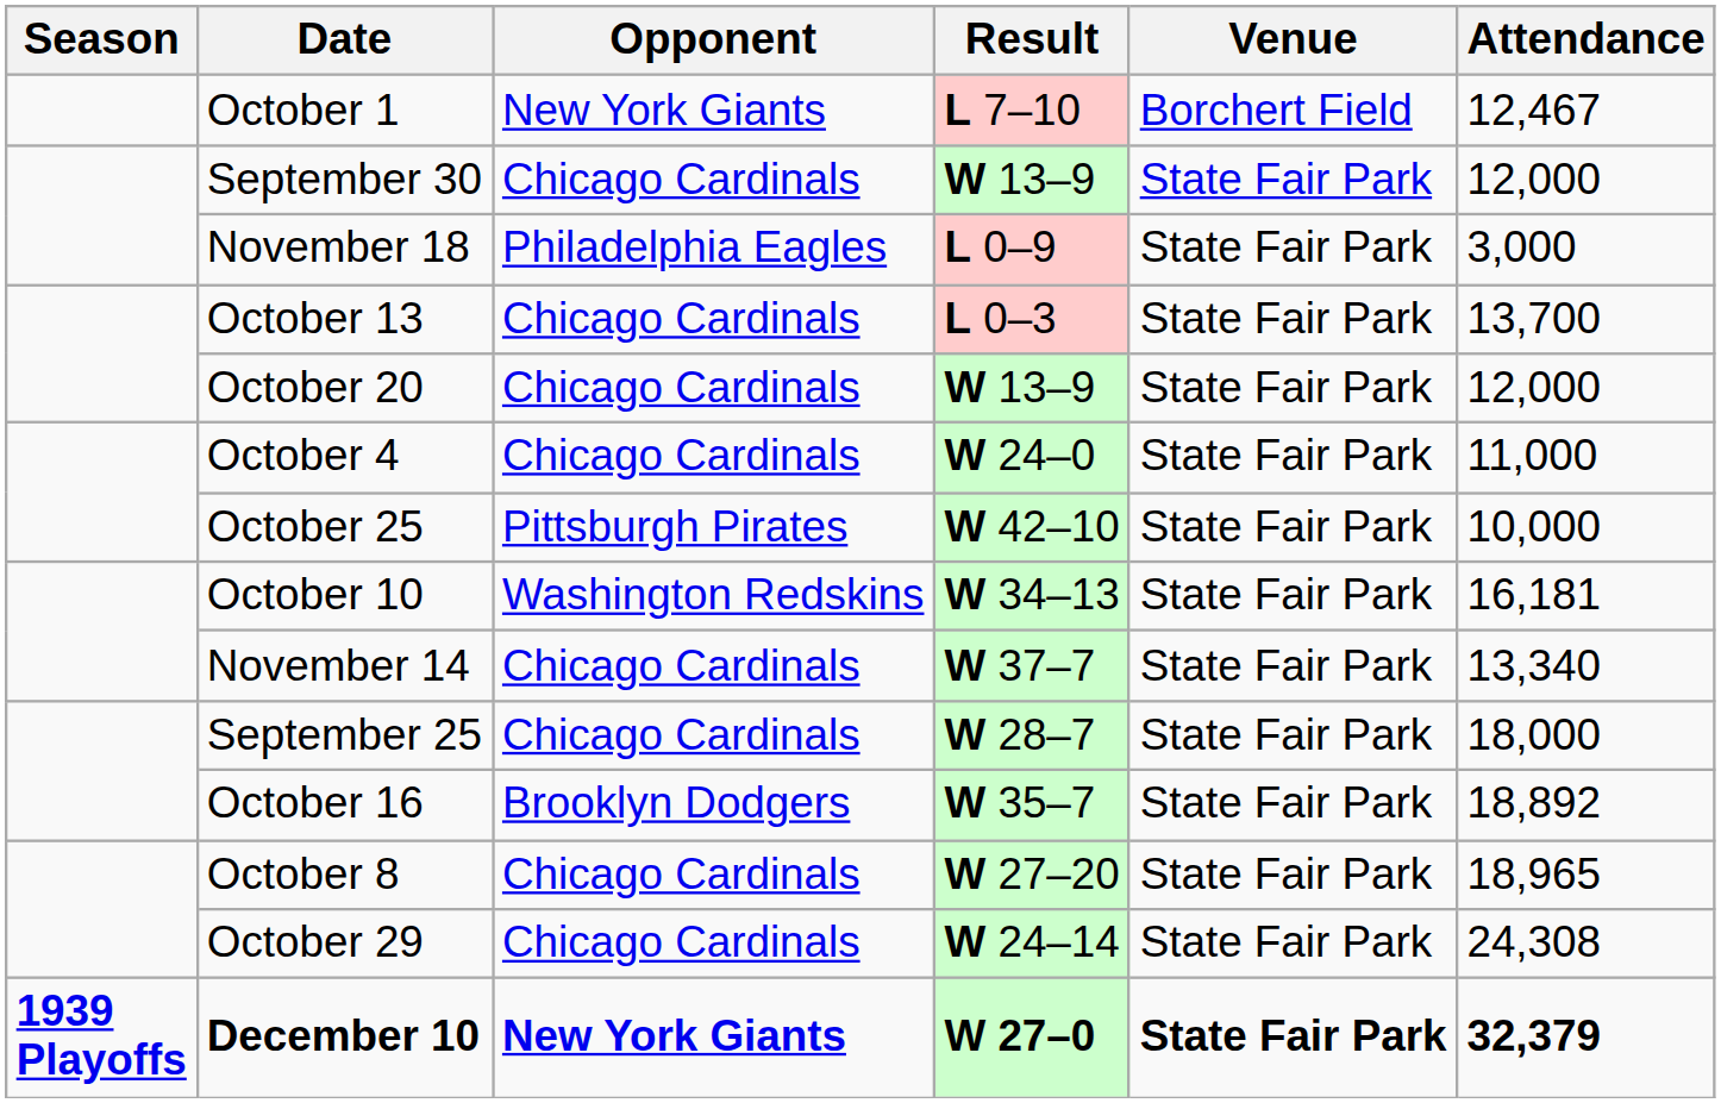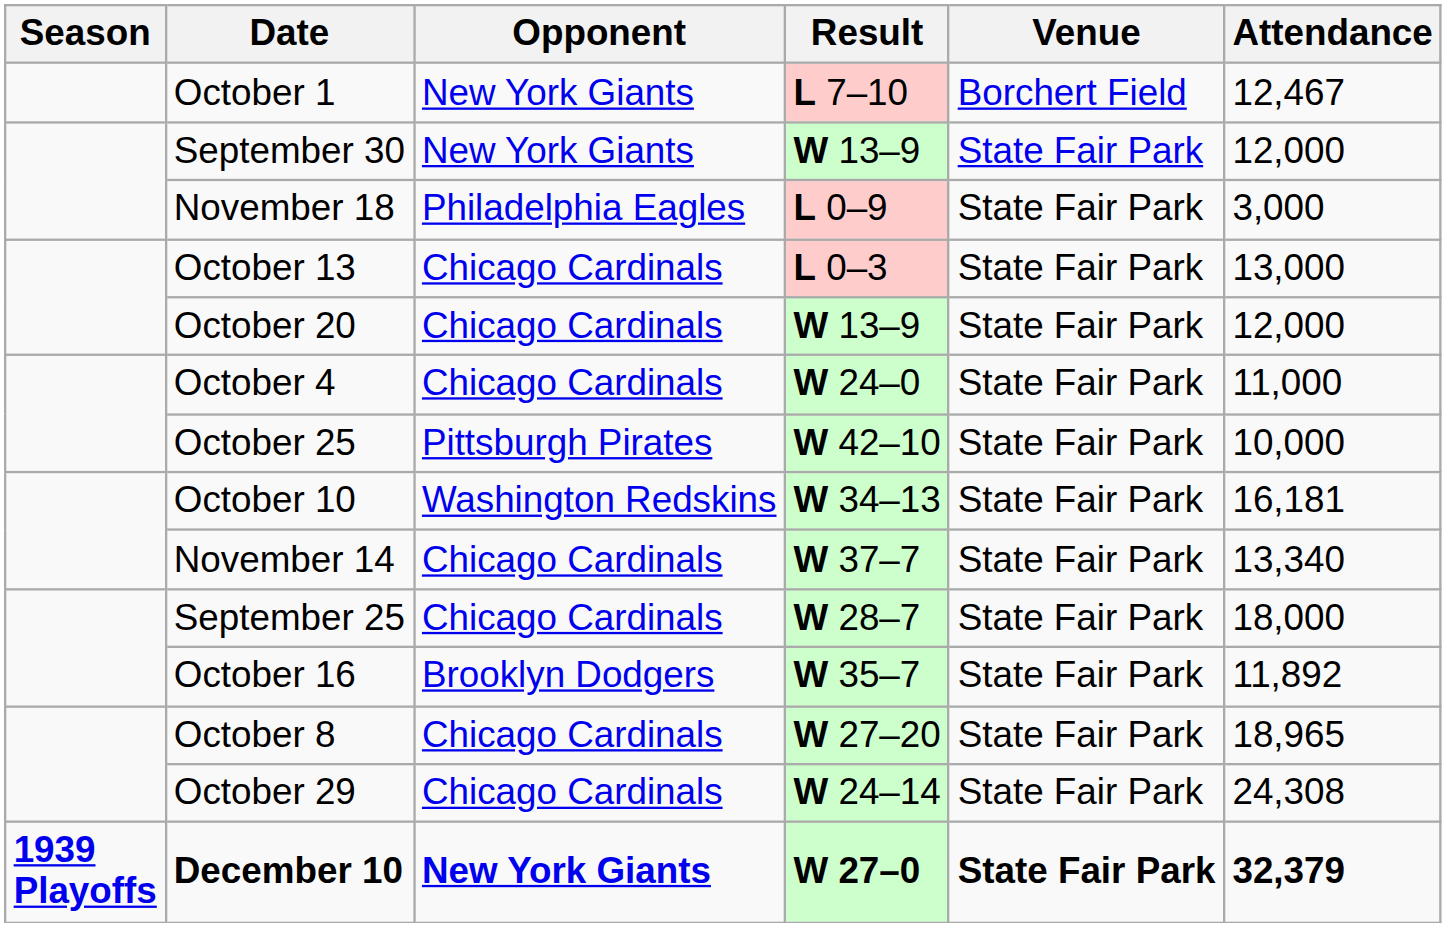 <table class="wikitable">
 <tr>
 <th>Season</th>
 <th>Date</th>
 <th>Opponent</th>
 <th>Result</th>
 <th>Venue</th>
 <th>Attendance</th>
 </tr>
 <tr>
 <td></td>
 <td>October 1</td>
 <td><a href='#'>New York Giants</a></td>
 <td bgcolor="#fcc"><strong>L</strong> 7–10</td>
 <td><a href='#'>Borchert Field</a></td>
 <td>12,467</td>
 </tr>
 <tr>
 <td rowspan="2"></td>
 <td>September 30</td>
-<td><a href='#'>Chicago Cardinals</a></td>
+<td><a href='#'>New York Giants</a></td>
 <td bgcolor="#cfc"><strong>W</strong> 13–9</td>
 <td><a href='#'>State Fair Park</a></td>
 <td>12,000</td>
 </tr>
 <tr>
 <td>November 18</td>
 <td><a href='#'>Philadelphia Eagles</a></td>
 <td bgcolor="#fcc"><strong>L</strong> 0–9</td>
 <td>State Fair Park</td>
 <td>3,000</td>
 </tr>
 <tr>
 <td rowspan="2"></td>
 <td>October 13</td>
 <td><a href='#'>Chicago Cardinals</a></td>
 <td bgcolor="#fcc"><strong>L</strong> 0–3</td>
 <td>State Fair Park</td>
-<td>13,700</td>
+<td>13,000</td>
 </tr>
 <tr>
 <td>October 20</td>
 <td><a href='#'>Chicago Cardinals</a></td>
 <td bgcolor="#cfc"><strong>W</strong> 13–9</td>
 <td>State Fair Park</td>
 <td>12,000</td>
 </tr>
 <tr>
 <td rowspan="2"></td>
 <td>October 4</td>
 <td><a href='#'>Chicago Cardinals</a></td>
 <td bgcolor="#cfc"><strong>W</strong> 24–0</td>
 <td>State Fair Park</td>
 <td>11,000</td>
 </tr>
 <tr>
 <td>October 25</td>
 <td><a href='#'>Pittsburgh Pirates</a></td>
 <td bgcolor="#cfc"><strong>W</strong> 42–10</td>
 <td>State Fair Park</td>
 <td>10,000</td>
 </tr>
 <tr>
 <td rowspan="2"></td>
 <td>October 10</td>
 <td><a href='#'>Washington Redskins</a></td>
 <td bgcolor="#cfc"><strong>W</strong> 34–13</td>
 <td>State Fair Park</td>
 <td>16,181</td>
 </tr>
 <tr>
 <td>November 14</td>
 <td><a href='#'>Chicago Cardinals</a></td>
 <td bgcolor="#cfc"><strong>W</strong> 37–7</td>
 <td>State Fair Park</td>
 <td>13,340</td>
 </tr>
 <tr>
 <td rowspan="2"></td>
 <td>September 25</td>
 <td><a href='#'>Chicago Cardinals</a></td>
 <td bgcolor="#cfc"><strong>W</strong> 28–7</td>
 <td>State Fair Park</td>
 <td>18,000</td>
 </tr>
 <tr>
 <td>October 16</td>
 <td><a href='#'>Brooklyn Dodgers</a></td>
 <td bgcolor="#cfc"><strong>W</strong> 35–7</td>
 <td>State Fair Park</td>
-<td>18,892</td>
+<td>11,892</td>
 </tr>
 <tr>
 <td rowspan="2"></td>
 <td>October 8</td>
 <td><a href='#'>Chicago Cardinals</a></td>
 <td bgcolor="#cfc"><strong>W</strong> 27–20</td>
 <td>State Fair Park</td>
 <td>18,965</td>
 </tr>
 <tr>
 <td>October 29</td>
 <td><a href='#'>Chicago Cardinals</a></td>
 <td bgcolor="#cfc"><strong>W</strong> 24–14</td>
 <td>State Fair Park</td>
 <td>24,308</td>
 </tr>
 <tr>
 <td><strong><a href='#'>1939 <br>Playoffs</a> </strong></td>
 <td><strong>December 10</strong></td>
 <td><strong><a href='#'>New York Giants</a></strong></td>
 <td bgcolor="#cfc"><strong>W 27–0</strong></td>
 <td><strong>State Fair Park</strong></td>
 <td><strong>32,379</strong></td>
 </tr>
 </table>
